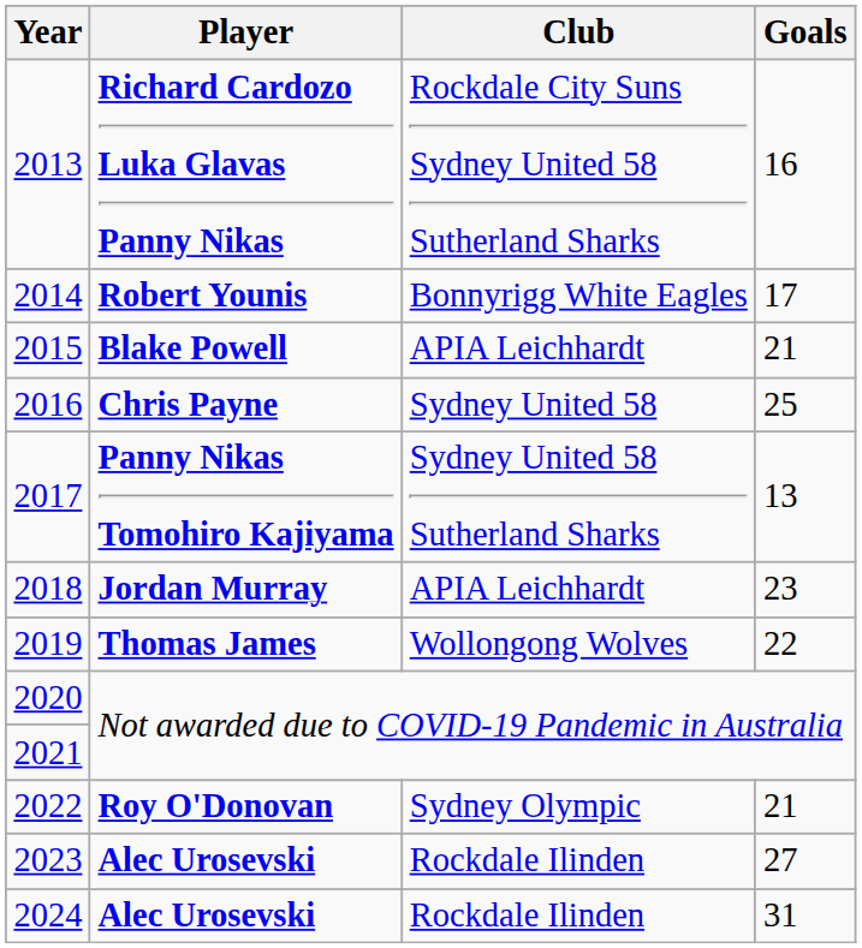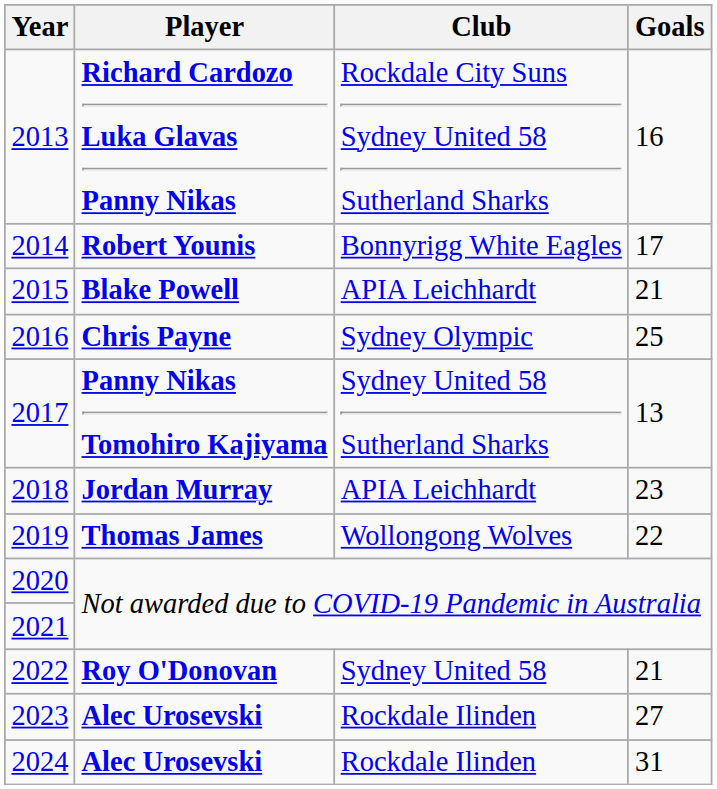 <table class="wikitable">
 <tr>
 <th>Year</th>
 <th>Player</th>
 <th>Club</th>
 <th>Goals</th>
 </tr>
 <tr>
 <td><a href='#'>2013</a></td>
 <td><strong><a href='#'>Richard Cardozo</a> <hr> <a href='#'>Luka Glavas</a> <hr> <a href='#'>Panny Nikas</a></strong></td>
 <td><a href='#'>Rockdale City Suns</a> <hr> <a href='#'>Sydney United 58</a> <hr> <a href='#'>Sutherland Sharks</a></td>
 <td>16</td>
 </tr>
 <tr>
 <td><a href='#'>2014</a></td>
 <td><strong><a href='#'>Robert Younis</a></strong></td>
 <td><a href='#'>Bonnyrigg White Eagles</a></td>
 <td>17</td>
 </tr>
 <tr>
 <td><a href='#'>2015</a></td>
 <td><strong><a href='#'>Blake Powell</a></strong></td>
 <td><a href='#'>APIA Leichhardt</a></td>
 <td>21</td>
 </tr>
 <tr>
 <td><a href='#'>2016</a></td>
 <td><strong><a href='#'>Chris Payne</a></strong></td>
-<td><a href='#'>Sydney United 58</a></td>
+<td><a href='#'>Sydney Olympic</a></td>
 <td>25</td>
 </tr>
 <tr>
 <td><a href='#'>2017</a></td>
 <td><strong><a href='#'>Panny Nikas</a> <hr> <a href='#'>Tomohiro Kajiyama</a></strong></td>
 <td><a href='#'>Sydney United 58</a> <hr> <a href='#'>Sutherland Sharks</a></td>
 <td>13</td>
 </tr>
 <tr>
 <td><a href='#'>2018</a></td>
 <td><strong><a href='#'>Jordan Murray</a></strong></td>
 <td><a href='#'>APIA Leichhardt</a></td>
 <td>23</td>
 </tr>
 <tr>
 <td><a href='#'>2019</a></td>
 <td><strong><a href='#'>Thomas James</a></strong></td>
 <td><a href='#'>Wollongong Wolves</a></td>
 <td>22</td>
 </tr>
 <tr>
 <td><a href='#'>2020</a></td>
 <td rowspan=2 colspan=3><em>Not awarded due to <a href='#'>COVID-19 Pandemic in Australia</a></em></td>
 </tr>
 <tr>
 <td><a href='#'>2021</a></td>
 </tr>
 <tr>
 <td><a href='#'>2022</a></td>
 <td><strong><a href='#'>Roy O'Donovan</a></strong></td>
-<td><a href='#'>Sydney Olympic</a></td>
+<td><a href='#'>Sydney United 58</a></td>
 <td>21</td>
 </tr>
 <tr>
 <td><a href='#'>2023</a></td>
 <td><strong><a href='#'>Alec Urosevski</a></strong></td>
 <td><a href='#'>Rockdale Ilinden</a></td>
 <td>27</td>
 </tr>
 <tr>
 <td><a href='#'>2024</a></td>
 <td><strong><a href='#'>Alec Urosevski</a></strong></td>
 <td><a href='#'>Rockdale Ilinden</a></td>
 <td>31</td>
 </tr>
 </table>
